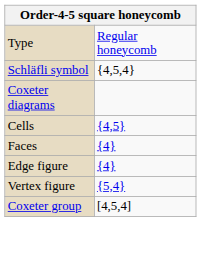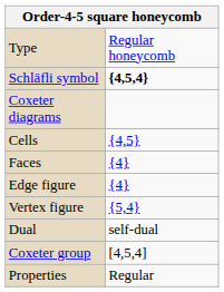 <table class="wikitable" align="right" style="margin-left:10px" width=240>
 <tr>
 <th bgcolor=#e7dcc3 colspan=2>Order-4-5 square honeycomb</th>
 </tr>
 <tr>
 <td bgcolor=#e7dcc3>Type</td>
 <td><a href='#'>Regular honeycomb</a></td>
 </tr>
 <tr>
 <td bgcolor=#e7dcc3><a href='#'>Schläfli symbol</a></td>
-<td>{4,5,4}</td>
+<td><strong>{4,5,4}</strong></td>
 </tr>
 <tr>
 <td bgcolor=#e7dcc3><a href='#'>Coxeter diagrams</a></td>
 <td></td>
 </tr>
 <tr>
 <td bgcolor=#e7dcc3>Cells</td>
 <td><a href='#'>{4,5}</a> </td>
 </tr>
 <tr>
 <td bgcolor=#e7dcc3>Faces</td>
 <td><a href='#'>{4}</a></td>
 </tr>
 <tr>
 <td bgcolor=#e7dcc3>Edge figure</td>
 <td><a href='#'>{4}</a></td>
 </tr>
 <tr>
 <td bgcolor=#e7dcc3>Vertex figure</td>
 <td><a href='#'>{5,4}</a></td>
 </tr>
 <tr>
+<td bgcolor=#e7dcc3>Dual</td>
+<td>self-dual</td>
+</tr>
+<tr>
 <td bgcolor=#e7dcc3><a href='#'>Coxeter group</a></td>
 <td>[4,5,4]</td>
 </tr>
+<tr>
+<td bgcolor=#e7dcc3>Properties</td>
+<td>Regular</td>
+</tr>
 </table>
